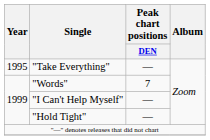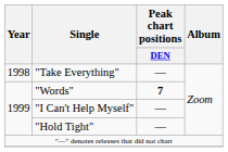 <table class="wikitable" style="text-align:center;">
 <tr>
 <th rowspan="2">Year</th>
 <th rowspan="2">Single</th>
 <th colspan="1">Peak chart positions</th>
 <th rowspan="2">Album</th>
 </tr>
 <tr style="font-size:smaller;">
 <th width="35"><a href='#'>DEN</a><br></th>
 </tr>
 <tr>
-<td>1995</td>
+<td>1998</td>
 <td align="left">"Take Everything"</td>
 <td>—</td>
 <td align="left" rowspan="4"><em>Zoom</em></td>
 </tr>
 <tr>
 <td rowspan="3">1999</td>
 <td align="left">"Words"</td>
-<td>7</td>
+<td><strong>7</strong></td>
 </tr>
 <tr>
 <td align="left">"I Can't Help Myself"</td>
 <td>—</td>
 </tr>
 <tr>
 <td align="left">"Hold Tight"</td>
 <td>—</td>
 </tr>
 <tr>
 <td colspan="15" style="font-size:8pt">"—" denotes releases that did not chart</td>
 </tr>
 <tr>
 </tr>
 </table>
